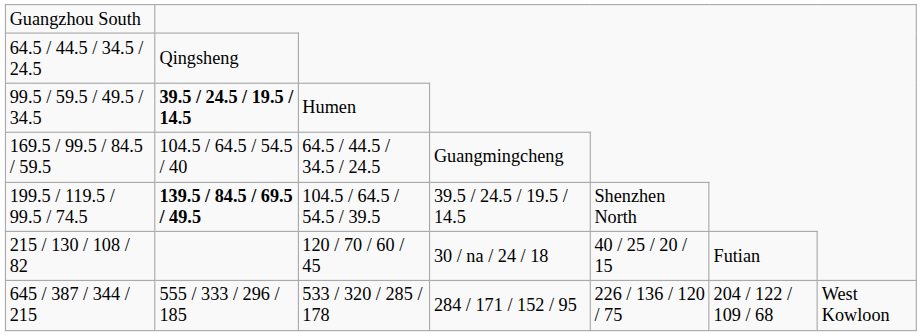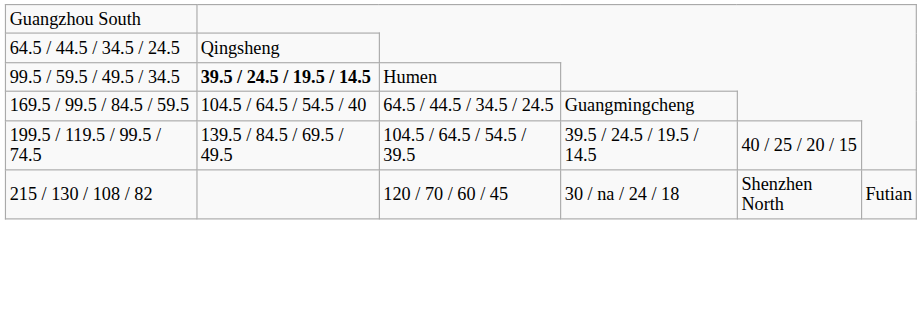 <table align=center border=1 cellspacing=0 width=800px class="wikitable" style="margin-left:auto; margin-right:auto;">
 <tr>
 <td>Guangzhou South</td>
 </tr>
 <tr>
 <td>64.5 / 44.5 / 34.5 / 24.5</td>
 <td>Qingsheng</td>
 </tr>
 <tr>
 <td>99.5 / 59.5 / 49.5 / 34.5</td>
 <td><strong>39.5 / 24.5 / 19.5 / 14.5</strong></td>
 <td>Humen</td>
 </tr>
 <tr>
 <td>169.5 / 99.5 / 84.5 / 59.5</td>
 <td>104.5 / 64.5 / 54.5 / 40</td>
 <td>64.5 / 44.5 / 34.5 / 24.5</td>
 <td>Guangmingcheng</td>
 </tr>
 <tr>
 <td>199.5 / 119.5 / 99.5 / 74.5</td>
-<td><strong>139.5 / 84.5 / 69.5 / 49.5</strong></td>
+<td>139.5 / 84.5 / 69.5 / 49.5</td>
 <td>104.5 / 64.5 / 54.5 / 39.5</td>
 <td>39.5 / 24.5 / 19.5 / 14.5</td>
-<td>Shenzhen North</td>
+<td>40 / 25 / 20 / 15</td>
 </tr>
 <tr>
 <td>215 / 130 / 108 / 82</td>
 <td></td>
 <td>120 / 70 / 60 / 45</td>
 <td>30 / na / 24 / 18</td>
-<td>40 / 25 / 20 / 15</td>
+<td>Shenzhen North</td>
 <td>Futian</td>
 </tr>
-<tr>
-<td>645 / 387 / 344 / 215</td>
-<td>555 / 333 / 296 / 185</td>
-<td>533 / 320 / 285 / 178</td>
-<td>284 / 171 / 152 / 95</td>
-<td>226 / 136 / 120 / 75</td>
-<td>204 / 122 / 109 / 68</td>
-<td>West Kowloon</td>
-</tr>
 </table>
